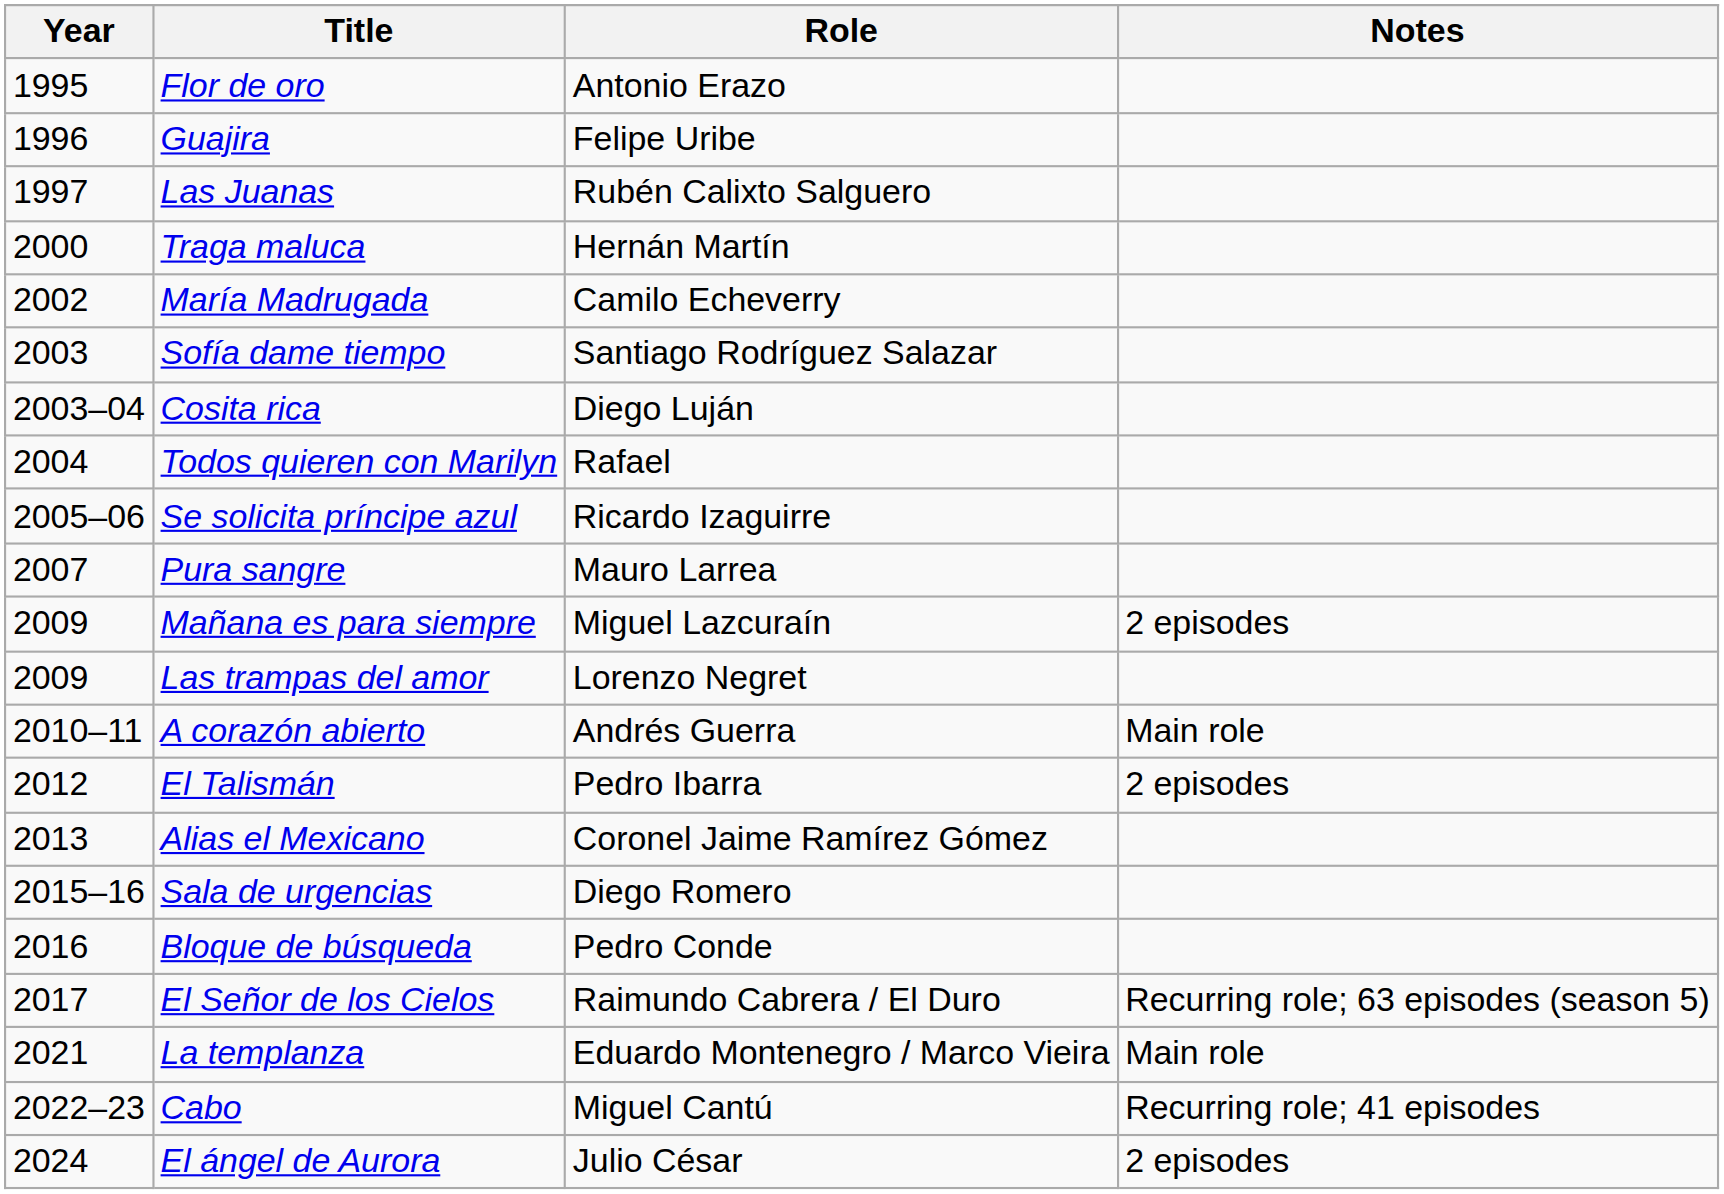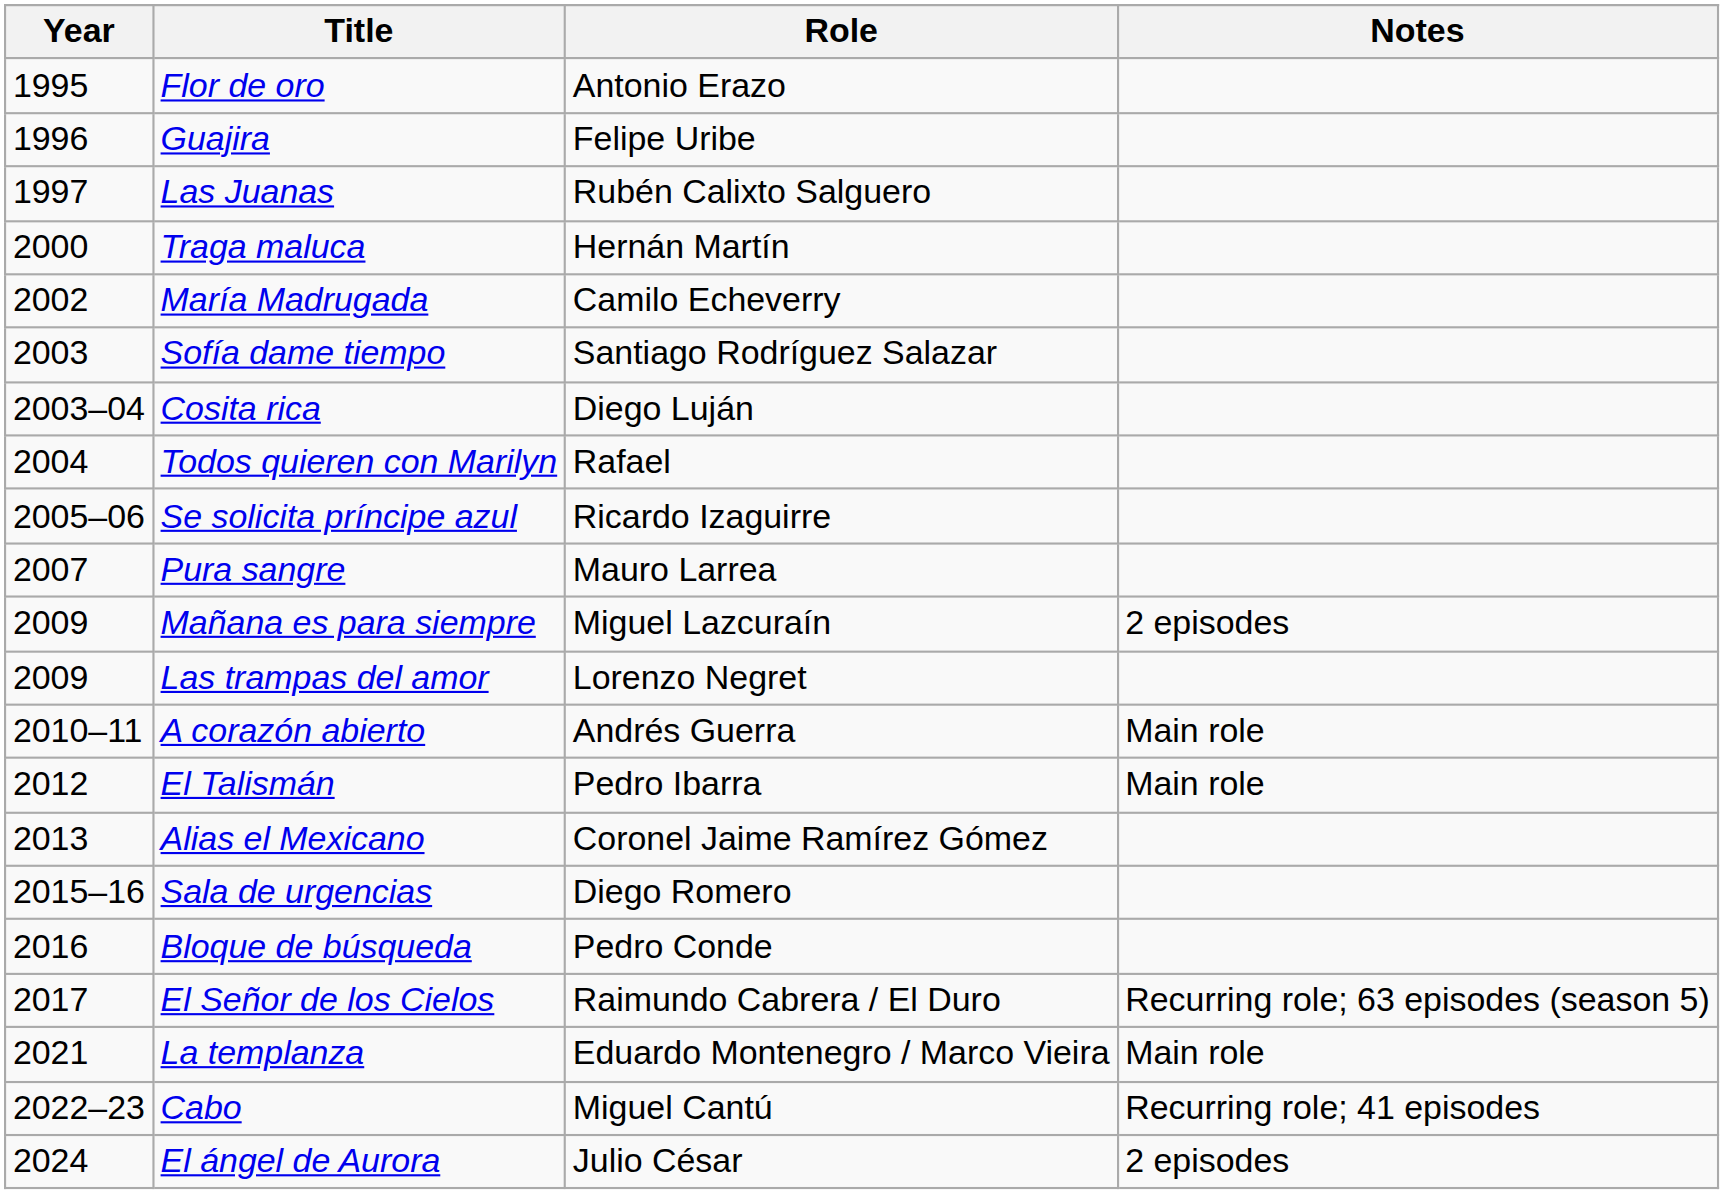 <table class="wikitable sortable">
 <tr>
 </tr>
 <tr>
 <th>Year</th>
 <th>Title</th>
 <th>Role</th>
 <th class="unsortable">Notes</th>
 </tr>
 <tr>
 <td>1995</td>
 <td><em><a href='#'>Flor de oro</a></em></td>
 <td>Antonio Erazo</td>
 <td></td>
 </tr>
 <tr>
 <td>1996</td>
 <td><em><a href='#'>Guajira</a></em></td>
 <td>Felipe Uribe</td>
 <td></td>
 </tr>
 <tr>
 <td>1997</td>
 <td><em><a href='#'>Las Juanas</a></em></td>
 <td>Rubén Calixto Salguero</td>
 <td></td>
 </tr>
 <tr>
 <td>2000</td>
 <td><em><a href='#'>Traga maluca</a></em></td>
 <td>Hernán Martín</td>
 <td></td>
 </tr>
 <tr>
 <td>2002</td>
 <td><em><a href='#'>María Madrugada</a></em></td>
 <td>Camilo Echeverry</td>
 <td></td>
 </tr>
 <tr>
 <td>2003</td>
 <td><em><a href='#'>Sofía dame tiempo</a></em></td>
 <td>Santiago Rodríguez Salazar</td>
 <td></td>
 </tr>
 <tr>
 <td>2003–04</td>
 <td><em><a href='#'>Cosita rica</a></em></td>
 <td>Diego Luján</td>
 <td></td>
 </tr>
 <tr>
 <td>2004</td>
 <td><em><a href='#'>Todos quieren con Marilyn</a></em></td>
 <td>Rafael</td>
 <td></td>
 </tr>
 <tr>
 <td>2005–06</td>
 <td><em><a href='#'>Se solicita príncipe azul</a></em></td>
 <td>Ricardo Izaguirre</td>
 <td></td>
 </tr>
 <tr>
 <td>2007</td>
 <td><em><a href='#'>Pura sangre</a></em></td>
 <td>Mauro Larrea</td>
 <td></td>
 </tr>
 <tr>
 <td>2009</td>
 <td><em><a href='#'>Mañana es para siempre</a></em></td>
 <td>Miguel Lazcuraín</td>
 <td>2 episodes</td>
 </tr>
 <tr>
 <td>2009</td>
 <td><em><a href='#'>Las trampas del amor</a></em></td>
 <td>Lorenzo Negret</td>
 <td></td>
 </tr>
 <tr>
 <td>2010–11</td>
 <td><em><a href='#'>A corazón abierto</a></em></td>
 <td>Andrés Guerra</td>
 <td>Main role</td>
 </tr>
 <tr>
 <td>2012</td>
 <td><em><a href='#'>El Talismán</a></em></td>
 <td>Pedro Ibarra</td>
-<td>2 episodes</td>
+<td>Main role</td>
 </tr>
 <tr>
 <td>2013</td>
 <td><em><a href='#'>Alias el Mexicano</a></em></td>
 <td>Coronel Jaime Ramírez Gómez</td>
 <td></td>
 </tr>
 <tr>
 <td>2015–16</td>
 <td><em><a href='#'>Sala de urgencias</a></em></td>
 <td>Diego Romero</td>
 <td></td>
 </tr>
 <tr>
 <td>2016</td>
 <td><em><a href='#'>Bloque de búsqueda</a></em></td>
 <td>Pedro Conde</td>
 <td></td>
 </tr>
 <tr>
 <td>2017</td>
 <td><em><a href='#'>El Señor de los Cielos</a></em></td>
 <td>Raimundo Cabrera / El Duro</td>
 <td>Recurring role; 63 episodes (season 5)</td>
 </tr>
 <tr>
 <td>2021</td>
 <td><em><a href='#'>La templanza</a></em></td>
 <td>Eduardo Montenegro / Marco Vieira</td>
 <td>Main role</td>
 </tr>
 <tr>
 <td>2022–23</td>
 <td><em><a href='#'>Cabo</a></em></td>
 <td>Miguel Cantú</td>
 <td>Recurring role; 41 episodes</td>
 </tr>
 <tr>
 <td>2024</td>
 <td><em><a href='#'>El ángel de Aurora</a></em></td>
 <td>Julio César</td>
 <td>2 episodes</td>
 </tr>
 </table>
